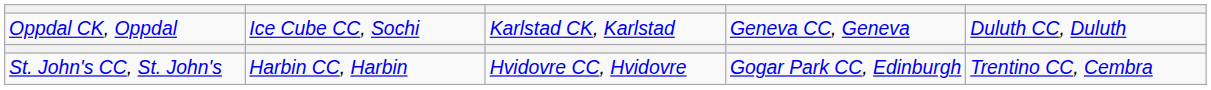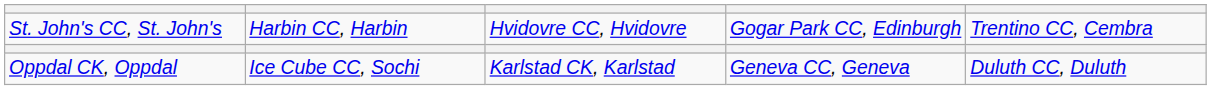 <table class=wikitable>
+<tr>
+<th width=20%></th>
+<th width=20%></th>
+<th width=20%></th>
+<th width=20%></th>
+<th width=20%></th>
+</tr>
+<tr style="vertical-align:top">
+<td><em><a href='#'>St. John's CC</a>, <a href='#'>St. John's</a></em></td>
+<td><em><a href='#'>Harbin CC</a>, <a href='#'>Harbin</a></em> </td>
+<td><em><a href='#'>Hvidovre CC</a>, <a href='#'>Hvidovre</a></em> </td>
+<td><em><a href='#'>Gogar Park CC</a>, <a href='#'>Edinburgh</a></em> </td>
+<td><em><a href='#'>Trentino CC</a>, <a href='#'>Cembra</a></em> </td>
+</tr>
 <tr>
 <th width=20%></th>
 <th width=20%></th>
 <th width=20%></th>
 <th width=20%></th>
 <th width=20%></th>
 </tr>
 <tr style="vertical-align:top">
 <td><em><a href='#'>Oppdal CK</a>, <a href='#'>Oppdal</a></em> </td>
 <td><em><a href='#'>Ice Cube CC</a>, <a href='#'>Sochi</a></em> </td>
 <td><em><a href='#'>Karlstad CK</a>, <a href='#'>Karlstad</a></em> </td>
 <td><em><a href='#'>Geneva CC</a>, <a href='#'>Geneva</a></em> </td>
 <td><em><a href='#'>Duluth CC</a>, <a href='#'>Duluth</a></em> </td>
 </tr>
-<tr>
-<th width=20%></th>
-<th width=20%></th>
-<th width=20%></th>
-<th width=20%></th>
-<th width=20%></th>
-</tr>
-<tr style="vertical-align:top">
-<td><em><a href='#'>St. John's CC</a>, <a href='#'>St. John's</a></em></td>
-<td><em><a href='#'>Harbin CC</a>, <a href='#'>Harbin</a></em> </td>
-<td><em><a href='#'>Hvidovre CC</a>, <a href='#'>Hvidovre</a></em> </td>
-<td><em><a href='#'>Gogar Park CC</a>, <a href='#'>Edinburgh</a></em> </td>
-<td><em><a href='#'>Trentino CC</a>, <a href='#'>Cembra</a></em> </td>
-</tr>
 </table>
